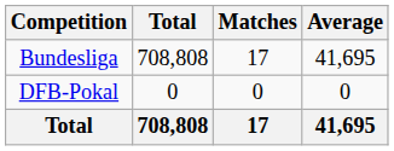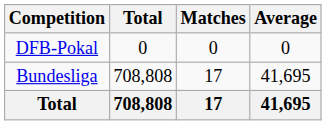 <table class="wikitable" style="text-align: center">
 <tr>
 <th>Competition</th>
 <th>Total</th>
 <th>Matches</th>
 <th>Average</th>
 </tr>
 <tr>
+<td><a href='#'>DFB-Pokal</a></td>
+<td>0</td>
+<td>0</td>
+<td>0</td>
+</tr>
+<tr>
 <td><a href='#'>Bundesliga</a></td>
 <td>708,808</td>
 <td>17</td>
 <td>41,695</td>
-</tr>
-<tr>
-<td><a href='#'>DFB-Pokal</a></td>
-<td>0</td>
-<td>0</td>
-<td>0</td>
 </tr>
 <tr>
 <th>Total</th>
 <th>708,808</th>
 <th>17</th>
 <th>41,695</th>
 </tr>
 </table>
